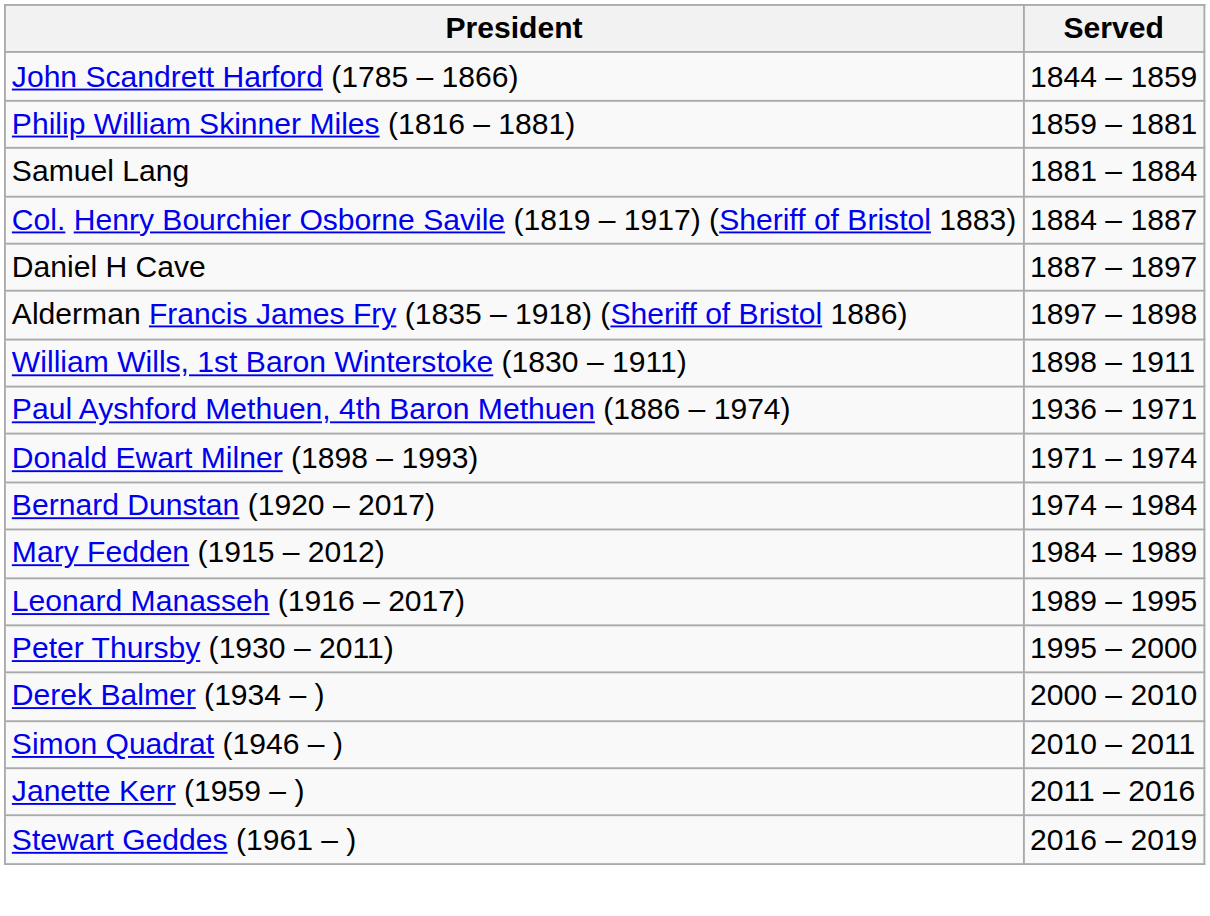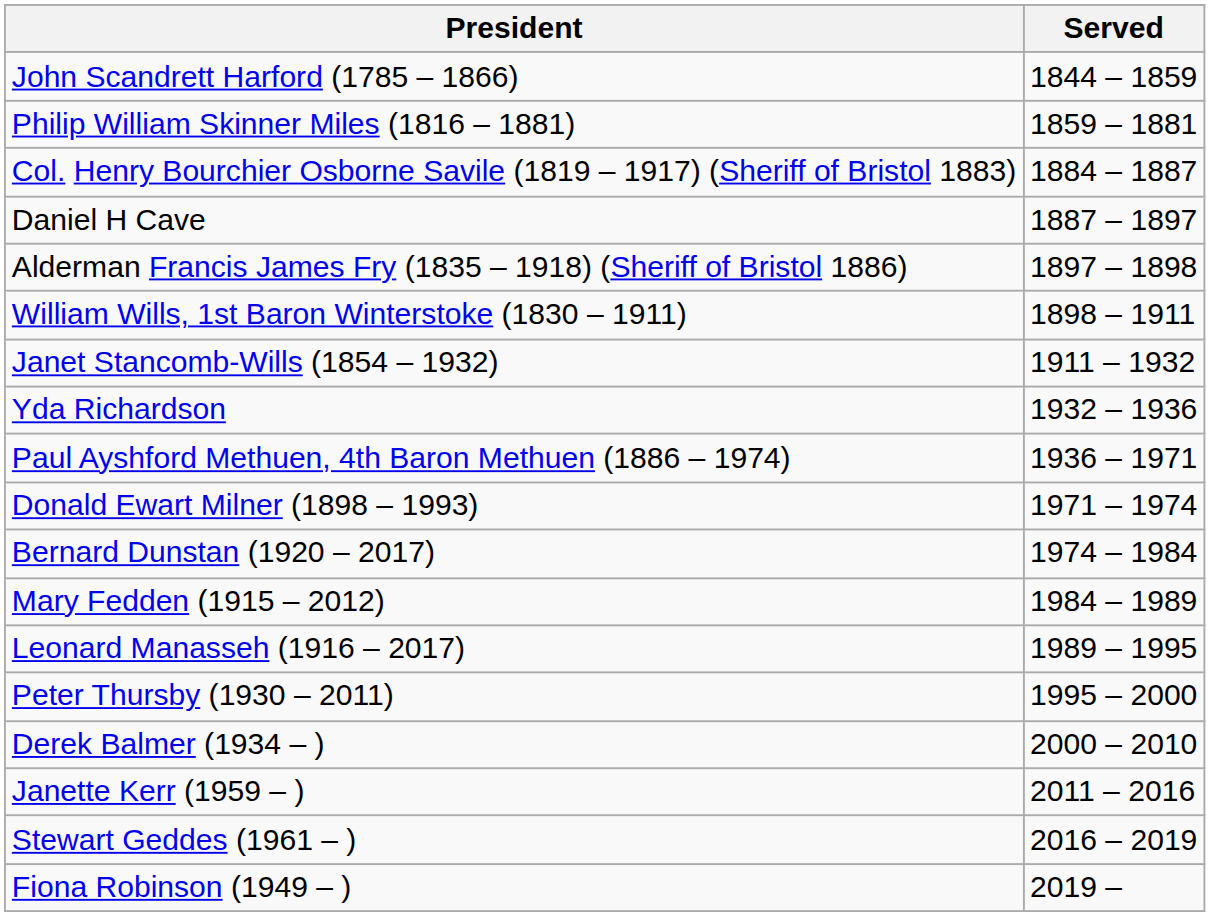 <table class="wikitable sortable mw-collapsible">
 <tr>
 <th>President</th>
 <th>Served</th>
 </tr>
 <tr>
 <td><a href='#'>John Scandrett Harford</a> (1785 – 1866)</td>
 <td>1844 – 1859</td>
 </tr>
 <tr>
 <td><a href='#'>Philip William Skinner Miles</a> (1816 – 1881)</td>
 <td>1859 – 1881</td>
-</tr>
-<tr>
-<td>Samuel Lang</td>
-<td>1881 – 1884</td>
 </tr>
 <tr>
 <td><a href='#'>Col.</a> <a href='#'>Henry Bourchier Osborne Savile</a> (1819 – 1917) (<a href='#'>Sheriff of Bristol</a> 1883)</td>
 <td>1884 – 1887</td>
 </tr>
 <tr>
 <td>Daniel H Cave</td>
 <td>1887 – 1897</td>
 </tr>
 <tr>
 <td>Alderman <a href='#'>Francis James Fry</a> (1835 – 1918) (<a href='#'>Sheriff of Bristol</a> 1886)</td>
 <td>1897 – 1898</td>
 </tr>
 <tr>
 <td><a href='#'>William Wills, 1st Baron Winterstoke</a> (1830 – 1911)</td>
 <td>1898 – 1911</td>
+</tr>
+<tr>
+<td><a href='#'>Janet Stancomb-Wills</a> (1854 – 1932)</td>
+<td>1911 – 1932</td>
+</tr>
+<tr>
+<td><a href='#'>Yda Richardson</a></td>
+<td>1932 – 1936</td>
 </tr>
 <tr>
 <td><a href='#'>Paul Ayshford Methuen, 4th Baron Methuen</a> (1886 – 1974)</td>
 <td>1936 – 1971</td>
 </tr>
 <tr>
 <td><a href='#'>Donald Ewart Milner</a> (1898 – 1993)</td>
 <td>1971 – 1974</td>
 </tr>
 <tr>
 <td><a href='#'>Bernard Dunstan</a> (1920 – 2017)</td>
 <td>1974 – 1984</td>
 </tr>
 <tr>
 <td><a href='#'>Mary Fedden</a> (1915 – 2012)</td>
 <td>1984 – 1989</td>
 </tr>
 <tr>
 <td><a href='#'>Leonard Manasseh</a> (1916 – 2017)</td>
 <td>1989 – 1995</td>
 </tr>
 <tr>
 <td><a href='#'>Peter Thursby</a> (1930 – 2011)</td>
 <td>1995 – 2000</td>
 </tr>
 <tr>
 <td><a href='#'>Derek Balmer</a> (1934 – )</td>
 <td>2000 – 2010</td>
 </tr>
 <tr>
-<td><a href='#'>Simon Quadrat</a> (1946 – )</td>
-<td>2010 – 2011</td>
-</tr>
-<tr>
 <td><a href='#'>Janette Kerr</a> (1959 – )</td>
 <td>2011 – 2016</td>
 </tr>
 <tr>
 <td><a href='#'>Stewart Geddes</a> (1961 – )</td>
 <td>2016 – 2019</td>
 </tr>
+<tr>
+<td><a href='#'>Fiona Robinson</a> (1949 – )</td>
+<td>2019 –</td>
+</tr>
 </table>
